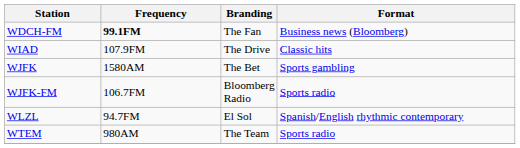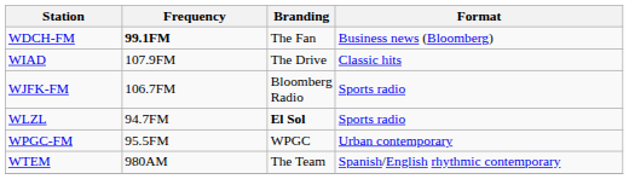 <table class="wikitable sortable" style="width:45em;">
 <tr>
 <th style="width:20%">Station</th>
 <th style="width:25%">Frequency</th>
 <th style="width:5%">Branding</th>
 <th style="width:50%">Format</th>
 </tr>
 <tr>
 <td><a href='#'>WDCH-FM</a></td>
 <td><strong>99.1FM</strong></td>
 <td>The Fan</td>
 <td><a href='#'>Business news</a> (<a href='#'>Bloomberg</a>)</td>
 </tr>
 <tr>
 <td><a href='#'>WIAD</a></td>
 <td>107.9FM</td>
 <td>The Drive</td>
 <td><a href='#'>Classic hits</a></td>
 </tr>
 <tr>
-<td><a href='#'>WJFK</a></td>
-<td>1580AM</td>
-<td>The Bet</td>
-<td><a href='#'>Sports gambling</a></td>
-</tr>
-<tr>
 <td><a href='#'>WJFK-FM</a></td>
 <td>106.7FM</td>
 <td>Bloomberg Radio</td>
 <td><a href='#'>Sports radio</a></td>
 </tr>
 <tr>
 <td><a href='#'>WLZL</a></td>
 <td>94.7FM</td>
-<td>El Sol</td>
-<td><a href='#'>Spanish</a>/<a href='#'>English</a> <a href='#'>rhythmic contemporary</a></td>
+<td><strong>El Sol</strong></td>
+<td><a href='#'>Sports radio</a></td>
+</tr>
+<tr>
+<td><a href='#'>WPGC-FM</a></td>
+<td>95.5FM</td>
+<td>WPGC</td>
+<td><a href='#'>Urban contemporary</a></td>
 </tr>
 <tr>
 <td><a href='#'>WTEM</a></td>
 <td>980AM</td>
 <td>The Team</td>
-<td><a href='#'>Sports radio</a></td>
+<td><a href='#'>Spanish</a>/<a href='#'>English</a> <a href='#'>rhythmic contemporary</a></td>
 </tr>
 <tr>
 </tr>
 </table>
